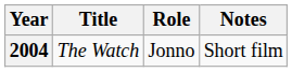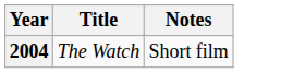 <table class="wikitable sortable plainrowheaders">
 <tr>
 <th scope="col">Year</th>
 <th scope="col">Title</th>
-<th scope="col">Role</th>
 <th scope="col" class="unsortable">Notes</th>
 </tr>
 <tr>
 <th scope="row">2004</th>
 <td><em>The Watch</em></td>
-<td>Jonno</td>
 <td>Short film</td>
 </tr>
 </table>
